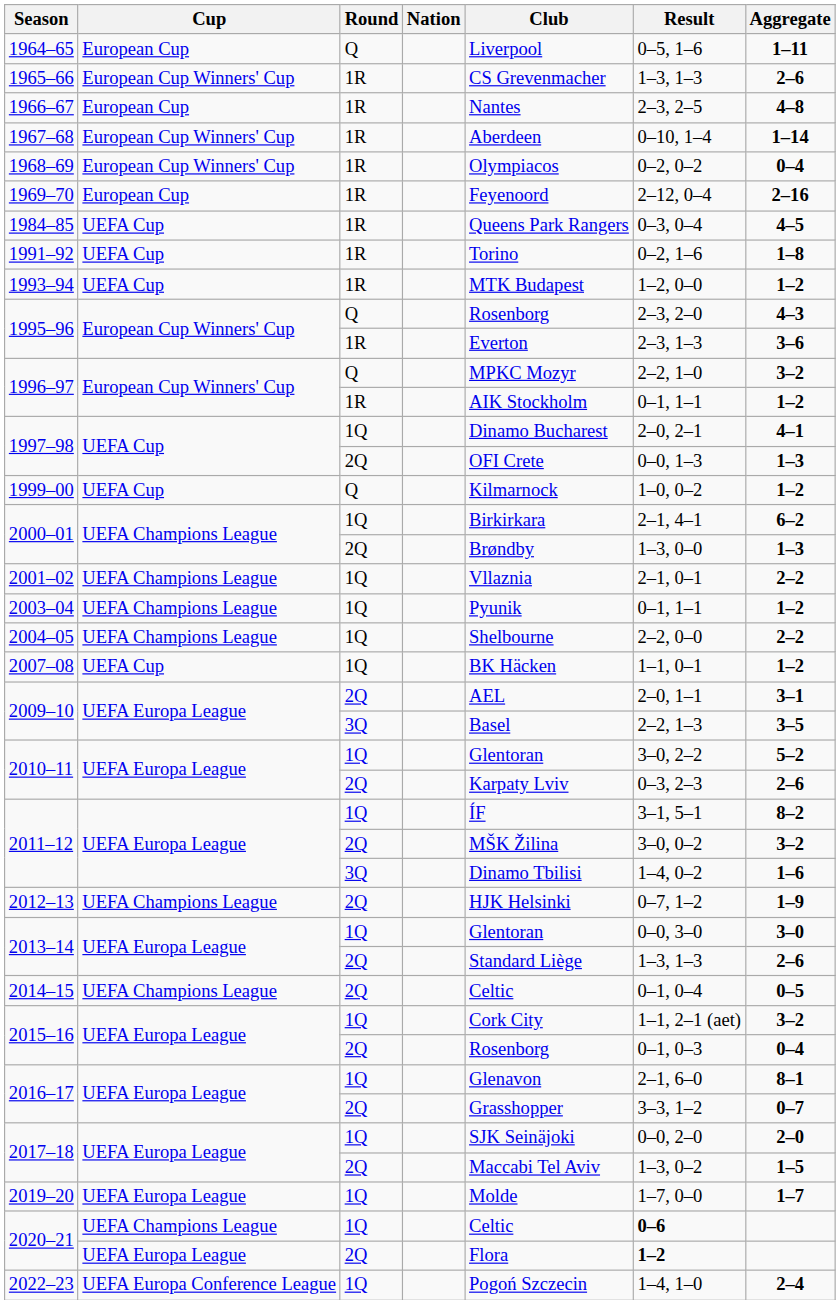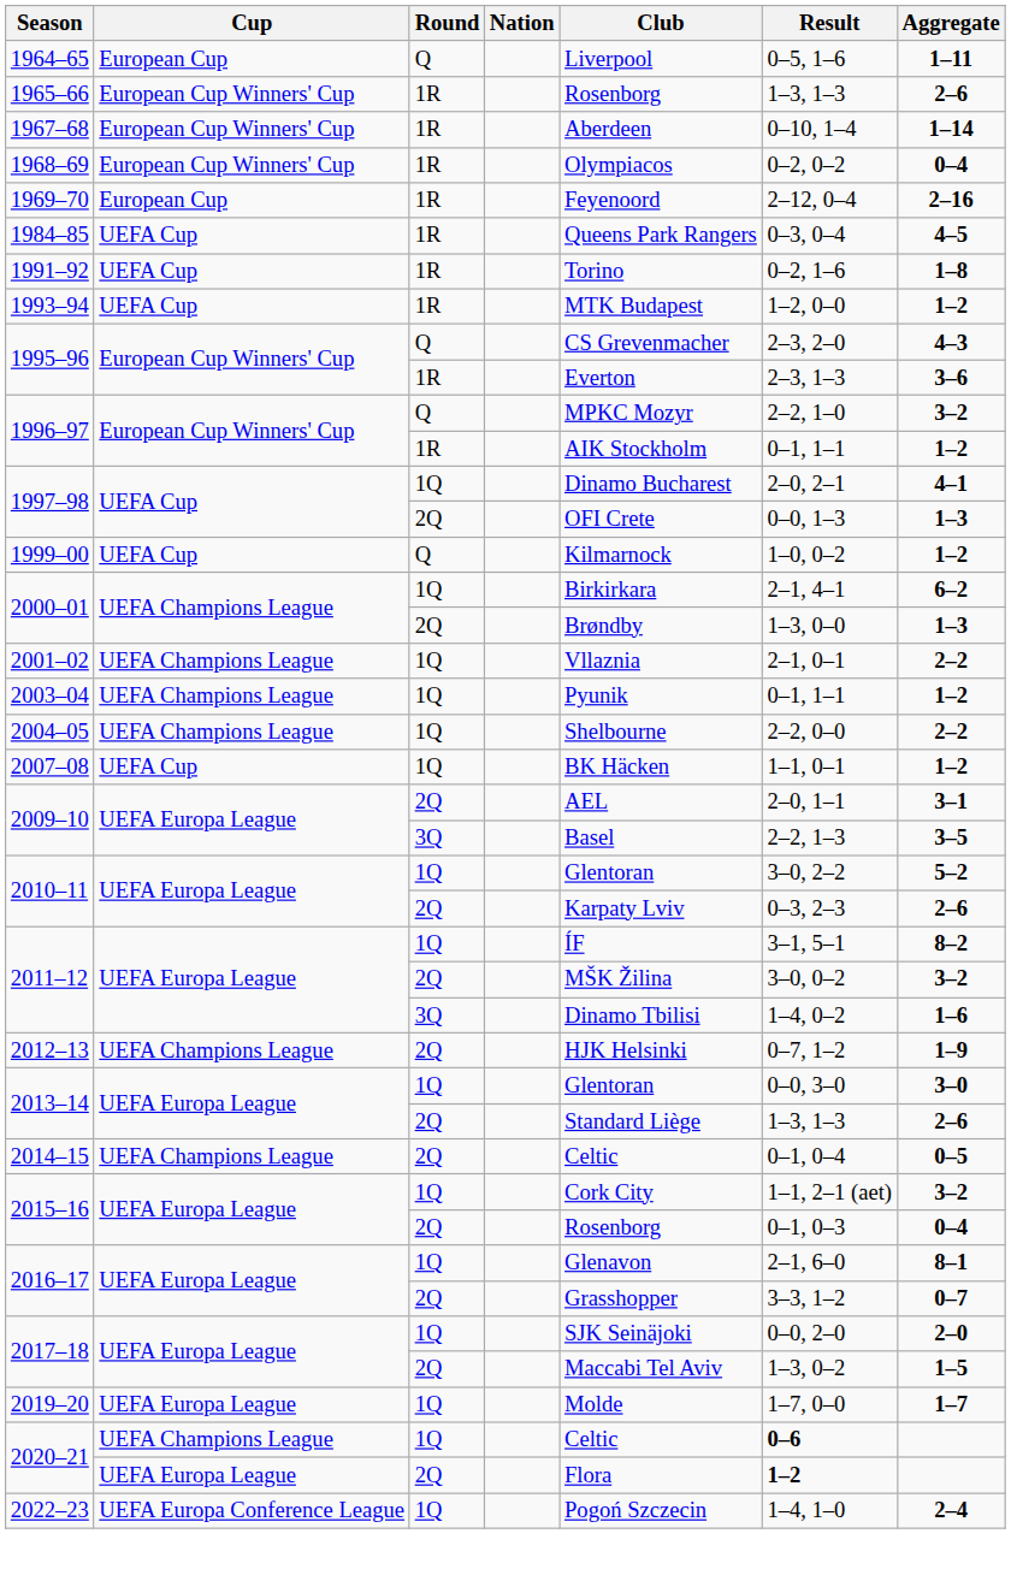 <table class="wikitable">
 <tr>
 <th>Season</th>
 <th>Cup</th>
 <th>Round</th>
 <th>Nation</th>
 <th>Club</th>
 <th>Result</th>
 <th>Aggregate</th>
 </tr>
 <tr>
 <td><a href='#'>1964–65</a></td>
 <td><a href='#'>European Cup</a></td>
 <td>Q</td>
 <td align="center"></td>
 <td><a href='#'>Liverpool</a></td>
 <td>0–5, 1–6</td>
 <td style="text-align:center;"><strong>1–11</strong></td>
 </tr>
 <tr>
 <td><a href='#'>1965–66</a></td>
 <td><a href='#'>European Cup Winners' Cup</a></td>
 <td>1R</td>
 <td align="center"></td>
-<td><a href='#'>CS Grevenmacher</a></td>
+<td><a href='#'>Rosenborg</a></td>
 <td>1–3, 1–3</td>
 <td style="text-align:center;"><strong>2–6</strong></td>
-</tr>
-<tr>
-<td><a href='#'>1966–67</a></td>
-<td><a href='#'>European Cup</a></td>
-<td>1R</td>
-<td align="center"></td>
-<td><a href='#'>Nantes</a></td>
-<td>2–3, 2–5</td>
-<td style="text-align:center;"><strong>4–8</strong></td>
 </tr>
 <tr>
 <td><a href='#'>1967–68</a></td>
 <td><a href='#'>European Cup Winners' Cup</a></td>
 <td>1R</td>
 <td align="center"></td>
 <td><a href='#'>Aberdeen</a></td>
 <td>0–10, 1–4</td>
 <td style="text-align:center;"><strong>1–14</strong></td>
 </tr>
 <tr>
 <td><a href='#'>1968–69</a></td>
 <td><a href='#'>European Cup Winners' Cup</a></td>
 <td>1R</td>
 <td align="center"></td>
 <td><a href='#'>Olympiacos</a></td>
 <td>0–2, 0–2</td>
 <td style="text-align:center;"><strong>0–4</strong></td>
 </tr>
 <tr>
 <td><a href='#'>1969–70</a></td>
 <td><a href='#'>European Cup</a></td>
 <td>1R</td>
 <td align="center"></td>
 <td><a href='#'>Feyenoord</a></td>
 <td>2–12, 0–4</td>
 <td style="text-align:center;"><strong>2–16</strong></td>
 </tr>
 <tr>
 <td><a href='#'>1984–85</a></td>
 <td><a href='#'>UEFA Cup</a></td>
 <td>1R</td>
 <td align="center"></td>
 <td><a href='#'>Queens Park Rangers</a></td>
 <td>0–3, 0–4</td>
 <td style="text-align:center;"><strong>4–5</strong></td>
 </tr>
 <tr>
 <td><a href='#'>1991–92</a></td>
 <td><a href='#'>UEFA Cup</a></td>
 <td>1R</td>
 <td align="center"></td>
 <td><a href='#'>Torino</a></td>
 <td>0–2, 1–6</td>
 <td style="text-align:center;"><strong>1–8</strong></td>
 </tr>
 <tr>
 <td><a href='#'>1993–94</a></td>
 <td><a href='#'>UEFA Cup</a></td>
 <td>1R</td>
 <td align="center"></td>
 <td><a href='#'>MTK Budapest</a></td>
 <td>1–2, 0–0</td>
 <td style="text-align:center;"><strong>1–2</strong></td>
 </tr>
 <tr>
 <td rowspan="2"><a href='#'>1995–96</a></td>
 <td rowspan="2"><a href='#'>European Cup Winners' Cup</a></td>
 <td>Q</td>
 <td align="center"></td>
-<td><a href='#'>Rosenborg</a></td>
+<td><a href='#'>CS Grevenmacher</a></td>
 <td>2–3, 2–0</td>
 <td style="text-align:center;"><strong>4–3</strong></td>
 </tr>
 <tr>
 <td>1R</td>
 <td align="center"></td>
 <td><a href='#'>Everton</a></td>
 <td>2–3, 1–3</td>
 <td style="text-align:center;"><strong>3–6</strong></td>
 </tr>
 <tr>
 <td rowspan="2"><a href='#'>1996–97</a></td>
 <td rowspan="2"><a href='#'>European Cup Winners' Cup</a></td>
 <td>Q</td>
 <td align="center"></td>
 <td><a href='#'>MPKC Mozyr</a></td>
 <td>2–2, 1–0</td>
 <td style="text-align:center;"><strong>3–2</strong></td>
 </tr>
 <tr>
 <td>1R</td>
 <td align="center"></td>
 <td><a href='#'>AIK Stockholm</a></td>
 <td>0–1, 1–1</td>
 <td style="text-align:center;"><strong>1–2</strong></td>
 </tr>
 <tr>
 <td rowspan="2"><a href='#'>1997–98</a></td>
 <td rowspan="2"><a href='#'>UEFA Cup</a></td>
 <td>1Q</td>
 <td align="center"></td>
 <td><a href='#'>Dinamo Bucharest</a></td>
 <td>2–0, 2–1</td>
 <td style="text-align:center;"><strong>4–1</strong></td>
 </tr>
 <tr>
 <td>2Q</td>
 <td align="center"></td>
 <td><a href='#'>OFI Crete</a></td>
 <td>0–0, 1–3</td>
 <td style="text-align:center;"><strong>1–3</strong></td>
 </tr>
 <tr>
 <td><a href='#'>1999–00</a></td>
 <td><a href='#'>UEFA Cup</a></td>
 <td>Q</td>
 <td align="center"></td>
 <td><a href='#'>Kilmarnock</a></td>
 <td>1–0, 0–2</td>
 <td style="text-align:center;"><strong>1–2</strong></td>
 </tr>
 <tr>
 <td rowspan="2"><a href='#'>2000–01</a></td>
 <td rowspan="2"><a href='#'>UEFA Champions League</a></td>
 <td>1Q</td>
 <td align="center"></td>
 <td><a href='#'>Birkirkara</a></td>
 <td>2–1, 4–1</td>
 <td style="text-align:center;"><strong>6–2</strong></td>
 </tr>
 <tr>
 <td>2Q</td>
 <td align="center"></td>
 <td><a href='#'>Brøndby</a></td>
 <td>1–3, 0–0</td>
 <td style="text-align:center;"><strong>1–3</strong></td>
 </tr>
 <tr>
 <td><a href='#'>2001–02</a></td>
 <td><a href='#'>UEFA Champions League</a></td>
 <td>1Q</td>
 <td align="center"></td>
 <td><a href='#'>Vllaznia</a></td>
 <td>2–1, 0–1</td>
 <td style="text-align:center;"><strong>2–2</strong></td>
 </tr>
 <tr>
 <td><a href='#'>2003–04</a></td>
 <td><a href='#'>UEFA Champions League</a></td>
 <td>1Q</td>
 <td align="center"></td>
 <td><a href='#'>Pyunik</a></td>
 <td>0–1, 1–1</td>
 <td style="text-align:center;"><strong>1–2</strong></td>
 </tr>
 <tr>
 <td><a href='#'>2004–05</a></td>
 <td><a href='#'>UEFA Champions League</a></td>
 <td>1Q</td>
 <td align="center"></td>
 <td><a href='#'>Shelbourne</a></td>
 <td>2–2, 0–0</td>
 <td style="text-align:center;"><strong>2–2</strong></td>
 </tr>
 <tr>
 <td><a href='#'>2007–08</a></td>
 <td><a href='#'>UEFA Cup</a></td>
 <td>1Q</td>
 <td align="center"></td>
 <td><a href='#'>BK Häcken</a></td>
 <td>1–1, 0–1</td>
 <td style="text-align:center;"><strong>1–2</strong></td>
 </tr>
 <tr>
 <td rowspan="2"><a href='#'>2009–10</a></td>
 <td rowspan="2"><a href='#'>UEFA Europa League</a></td>
 <td><a href='#'>2Q</a></td>
 <td align="center"></td>
 <td><a href='#'>AEL</a></td>
 <td>2–0, 1–1</td>
 <td style="text-align:center;"><strong>3–1</strong></td>
 </tr>
 <tr>
 <td><a href='#'>3Q</a></td>
 <td align="center"></td>
 <td><a href='#'>Basel</a></td>
 <td>2–2, 1–3</td>
 <td style="text-align:center;"><strong>3–5</strong></td>
 </tr>
 <tr>
 <td rowspan="2"><a href='#'>2010–11</a></td>
 <td rowspan="2"><a href='#'>UEFA Europa League</a></td>
 <td><a href='#'>1Q</a></td>
 <td align="center"></td>
 <td><a href='#'>Glentoran</a></td>
 <td>3–0, 2–2</td>
 <td style="text-align:center;"><strong>5–2</strong></td>
 </tr>
 <tr>
 <td><a href='#'>2Q</a></td>
 <td align="center"></td>
 <td><a href='#'>Karpaty Lviv</a></td>
 <td>0–3, 2–3</td>
 <td style="text-align:center;"><strong>2–6</strong></td>
 </tr>
 <tr>
 <td rowspan="3"><a href='#'>2011–12</a></td>
 <td rowspan="3"><a href='#'>UEFA Europa League</a></td>
 <td><a href='#'>1Q</a></td>
 <td align="center"></td>
 <td><a href='#'>ÍF</a></td>
 <td>3–1, 5–1</td>
 <td style="text-align:center;"><strong>8–2</strong></td>
 </tr>
 <tr>
 <td><a href='#'>2Q</a></td>
 <td align="center"></td>
 <td><a href='#'>MŠK Žilina</a></td>
 <td>3–0, 0–2</td>
 <td style="text-align:center;"><strong>3–2</strong></td>
 </tr>
 <tr>
 <td><a href='#'>3Q</a></td>
 <td align="center"></td>
 <td><a href='#'>Dinamo Tbilisi</a></td>
 <td>1–4, 0–2</td>
 <td style="text-align:center;"><strong>1–6</strong></td>
 </tr>
 <tr>
 <td><a href='#'>2012–13</a></td>
 <td><a href='#'>UEFA Champions League</a></td>
 <td><a href='#'>2Q</a></td>
 <td align="center"></td>
 <td><a href='#'>HJK Helsinki</a></td>
 <td>0–7, 1–2</td>
 <td style="text-align:center;"><strong>1–9</strong></td>
 </tr>
 <tr>
 <td rowspan="2"><a href='#'>2013–14</a></td>
 <td rowspan="2"><a href='#'>UEFA Europa League</a></td>
 <td><a href='#'>1Q</a></td>
 <td align="center"></td>
 <td><a href='#'>Glentoran</a></td>
 <td>0–0, 3–0</td>
 <td style="text-align:center;"><strong>3–0</strong></td>
 </tr>
 <tr>
 <td><a href='#'>2Q</a></td>
 <td align="center"></td>
 <td><a href='#'>Standard Liège</a></td>
 <td>1–3, 1–3</td>
 <td style="text-align:center;"><strong>2–6</strong></td>
 </tr>
 <tr>
 <td><a href='#'>2014–15</a></td>
 <td><a href='#'>UEFA Champions League</a></td>
 <td><a href='#'>2Q</a></td>
 <td align="center"></td>
 <td><a href='#'>Celtic</a></td>
 <td>0–1, 0–4</td>
 <td style="text-align:center;"><strong>0–5</strong></td>
 </tr>
 <tr>
 <td rowspan="2"><a href='#'>2015–16</a></td>
 <td rowspan="2"><a href='#'>UEFA Europa League</a></td>
 <td><a href='#'>1Q</a></td>
 <td align="center"></td>
 <td><a href='#'>Cork City</a></td>
 <td>1–1, 2–1 (aet)</td>
 <td style="text-align:center;"><strong>3–2</strong></td>
 </tr>
 <tr>
 <td><a href='#'>2Q</a></td>
 <td align="center"></td>
 <td><a href='#'>Rosenborg</a></td>
 <td>0–1, 0–3</td>
 <td style="text-align:center;"><strong>0–4</strong></td>
 </tr>
 <tr>
 <td rowspan="2"><a href='#'>2016–17</a></td>
 <td rowspan="2"><a href='#'>UEFA Europa League</a></td>
 <td><a href='#'>1Q</a></td>
 <td align="center"></td>
 <td><a href='#'>Glenavon</a></td>
 <td>2–1, 6–0</td>
 <td style="text-align:center;"><strong>8–1</strong></td>
 </tr>
 <tr>
 <td><a href='#'>2Q</a></td>
 <td align="center"></td>
 <td><a href='#'>Grasshopper</a></td>
 <td>3–3, 1–2</td>
 <td style="text-align:center;"><strong>0–7</strong></td>
 </tr>
 <tr>
 <td rowspan="2"><a href='#'>2017–18</a></td>
 <td rowspan="2"><a href='#'>UEFA Europa League</a></td>
 <td><a href='#'>1Q</a></td>
 <td align="center"></td>
 <td><a href='#'>SJK Seinäjoki</a></td>
 <td>0–0, 2–0</td>
 <td style="text-align:center;"><strong>2–0</strong></td>
 </tr>
 <tr>
 <td><a href='#'>2Q</a></td>
 <td align="center"></td>
 <td><a href='#'>Maccabi Tel Aviv</a></td>
 <td>1–3, 0–2</td>
 <td style="text-align:center;"><strong>1–5</strong></td>
 </tr>
 <tr>
 <td><a href='#'>2019–20</a></td>
 <td><a href='#'>UEFA Europa League</a></td>
 <td><a href='#'>1Q</a></td>
 <td align="center"></td>
 <td><a href='#'>Molde</a></td>
 <td>1–7, 0–0</td>
 <td style="text-align:center;"><strong>1–7</strong></td>
 </tr>
 <tr>
 <td rowspan="2"><a href='#'>2020–21</a></td>
 <td><a href='#'>UEFA Champions League</a></td>
 <td><a href='#'>1Q</a></td>
 <td align="center"></td>
 <td><a href='#'>Celtic</a></td>
 <td><strong>0–6</strong></td>
 <td></td>
 </tr>
 <tr>
 <td><a href='#'>UEFA Europa League</a></td>
 <td><a href='#'>2Q</a></td>
 <td align="center"></td>
 <td><a href='#'>Flora</a></td>
 <td><strong>1–2</strong></td>
 <td></td>
 </tr>
 <tr>
 <td><a href='#'>2022–23</a></td>
 <td><a href='#'>UEFA Europa Conference League</a></td>
 <td><a href='#'>1Q</a></td>
 <td align="center"></td>
 <td><a href='#'>Pogoń Szczecin</a></td>
 <td>1–4, 1–0</td>
 <td style="text-align:center;"><strong>2–4</strong></td>
 </tr>
 </table>
